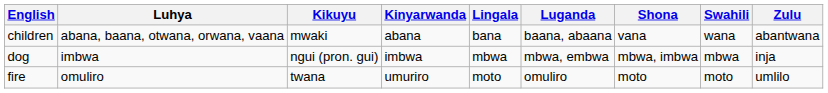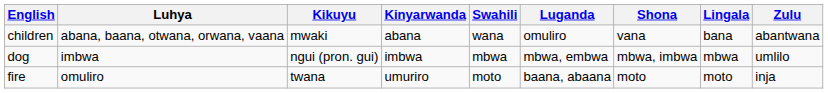 <table class="wikitable">
 <tr>
 <th><strong><a href='#'>English</a></strong></th>
 <th><strong>Luhya</strong></th>
 <th><strong><a href='#'>Kikuyu</a></strong></th>
 <th><strong><a href='#'>Kinyarwanda</a></strong></th>
-<th><strong><a href='#'>Lingala</a></strong></th>
+<th><strong><a href='#'>Swahili</a></strong></th>
 <th><strong><a href='#'>Luganda</a></strong></th>
 <th><strong><a href='#'>Shona</a></strong></th>
-<th><strong><a href='#'>Swahili</a></strong></th>
+<th><strong><a href='#'>Lingala</a></strong></th>
 <th><strong><a href='#'>Zulu</a></strong></th>
 </tr>
 <tr>
 <td>children</td>
 <td>abana, baana, otwana, orwana, vaana</td>
 <td>mwaki</td>
 <td>abana</td>
+<td>wana</td>
+<td>omuliro</td>
+<td>vana</td>
 <td>bana</td>
-<td>baana, abaana</td>
-<td>vana</td>
-<td>wana</td>
 <td>abantwana</td>
 </tr>
 <tr>
 <td>dog</td>
 <td>imbwa</td>
 <td>ngui (pron. gui)</td>
 <td>imbwa</td>
 <td>mbwa</td>
 <td>mbwa, embwa</td>
 <td>mbwa, imbwa</td>
 <td>mbwa</td>
-<td>inja</td>
+<td>umlilo</td>
 </tr>
 <tr>
 <td>fire</td>
 <td>omuliro</td>
 <td>twana</td>
 <td>umuriro</td>
 <td>moto</td>
-<td>omuliro</td>
+<td>baana, abaana</td>
 <td>moto</td>
 <td>moto</td>
-<td>umlilo</td>
+<td>inja</td>
 </tr>
 </table>
